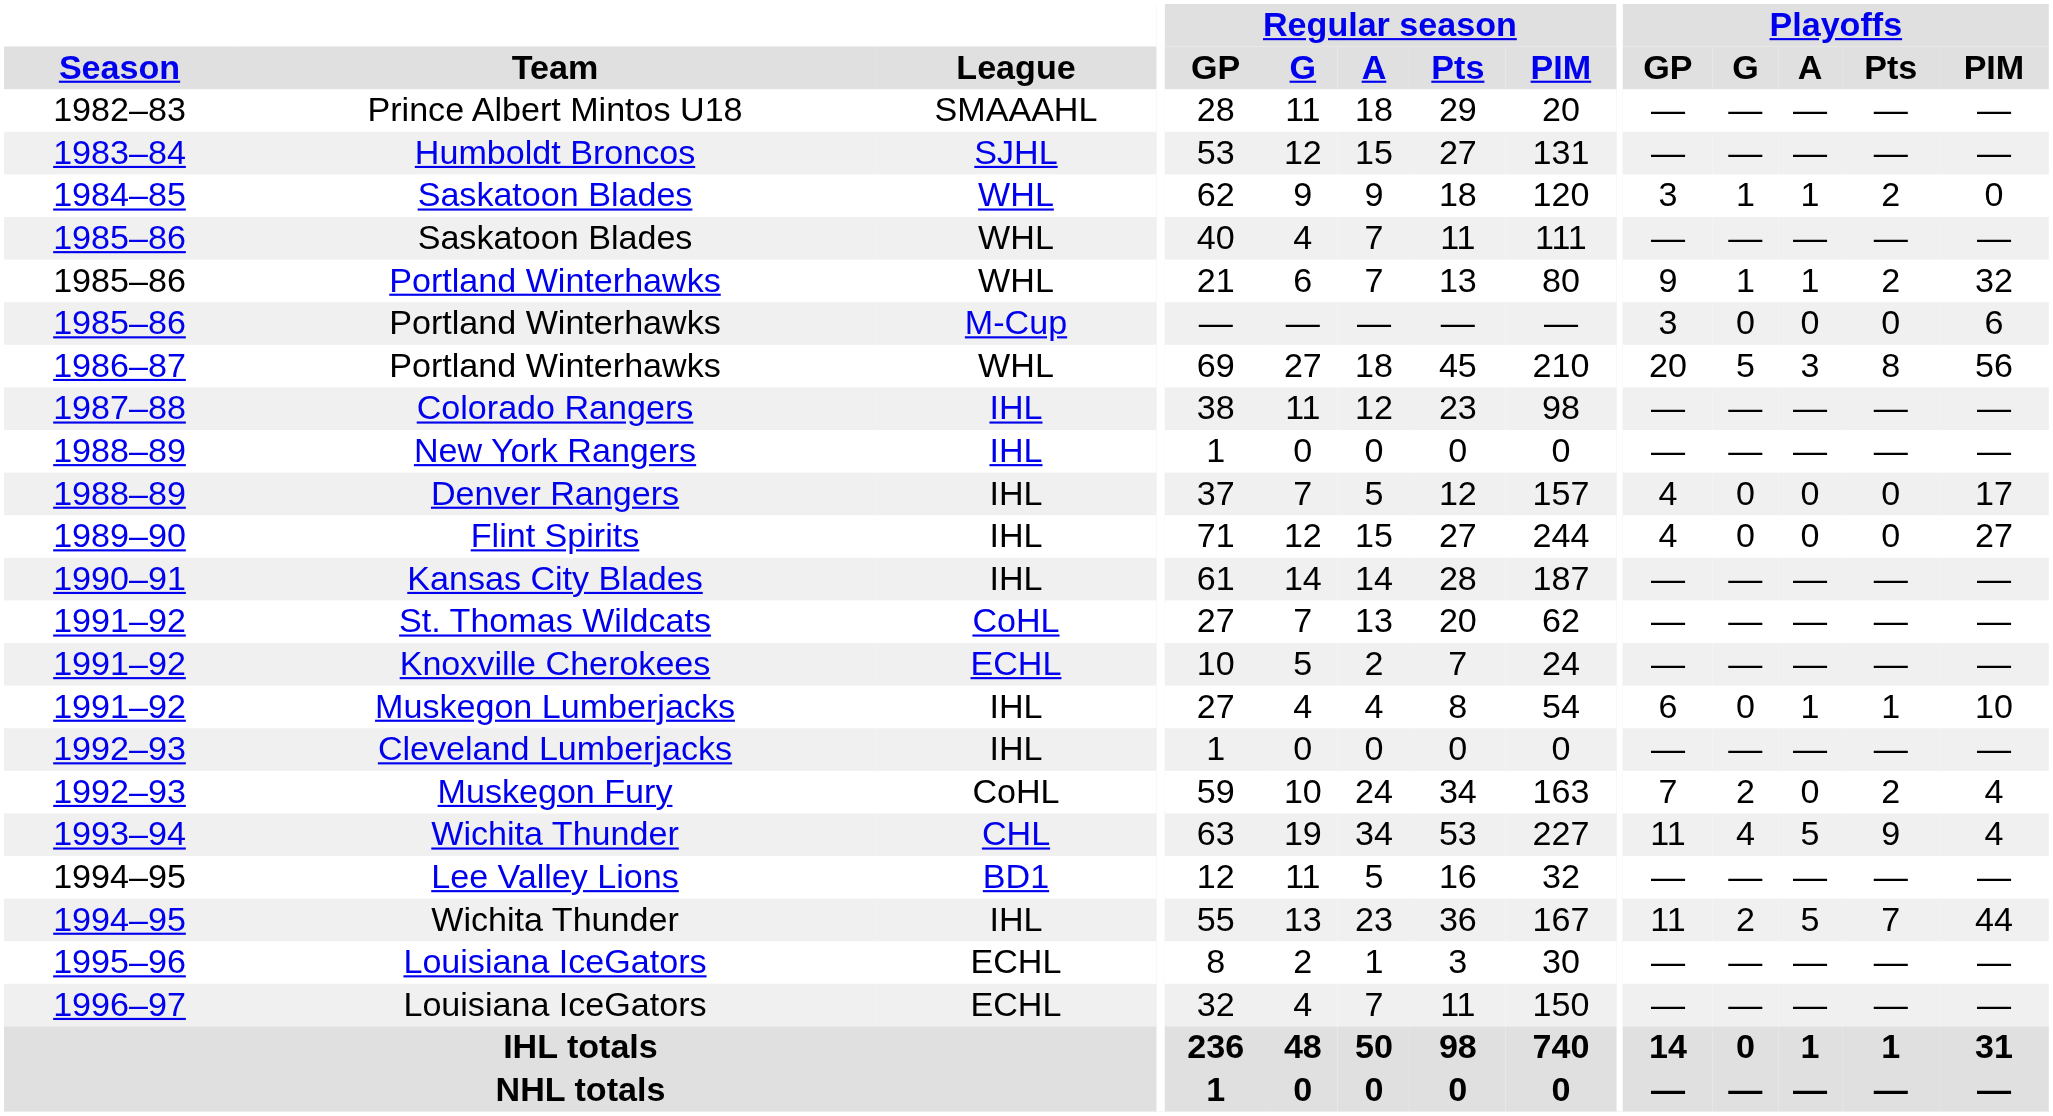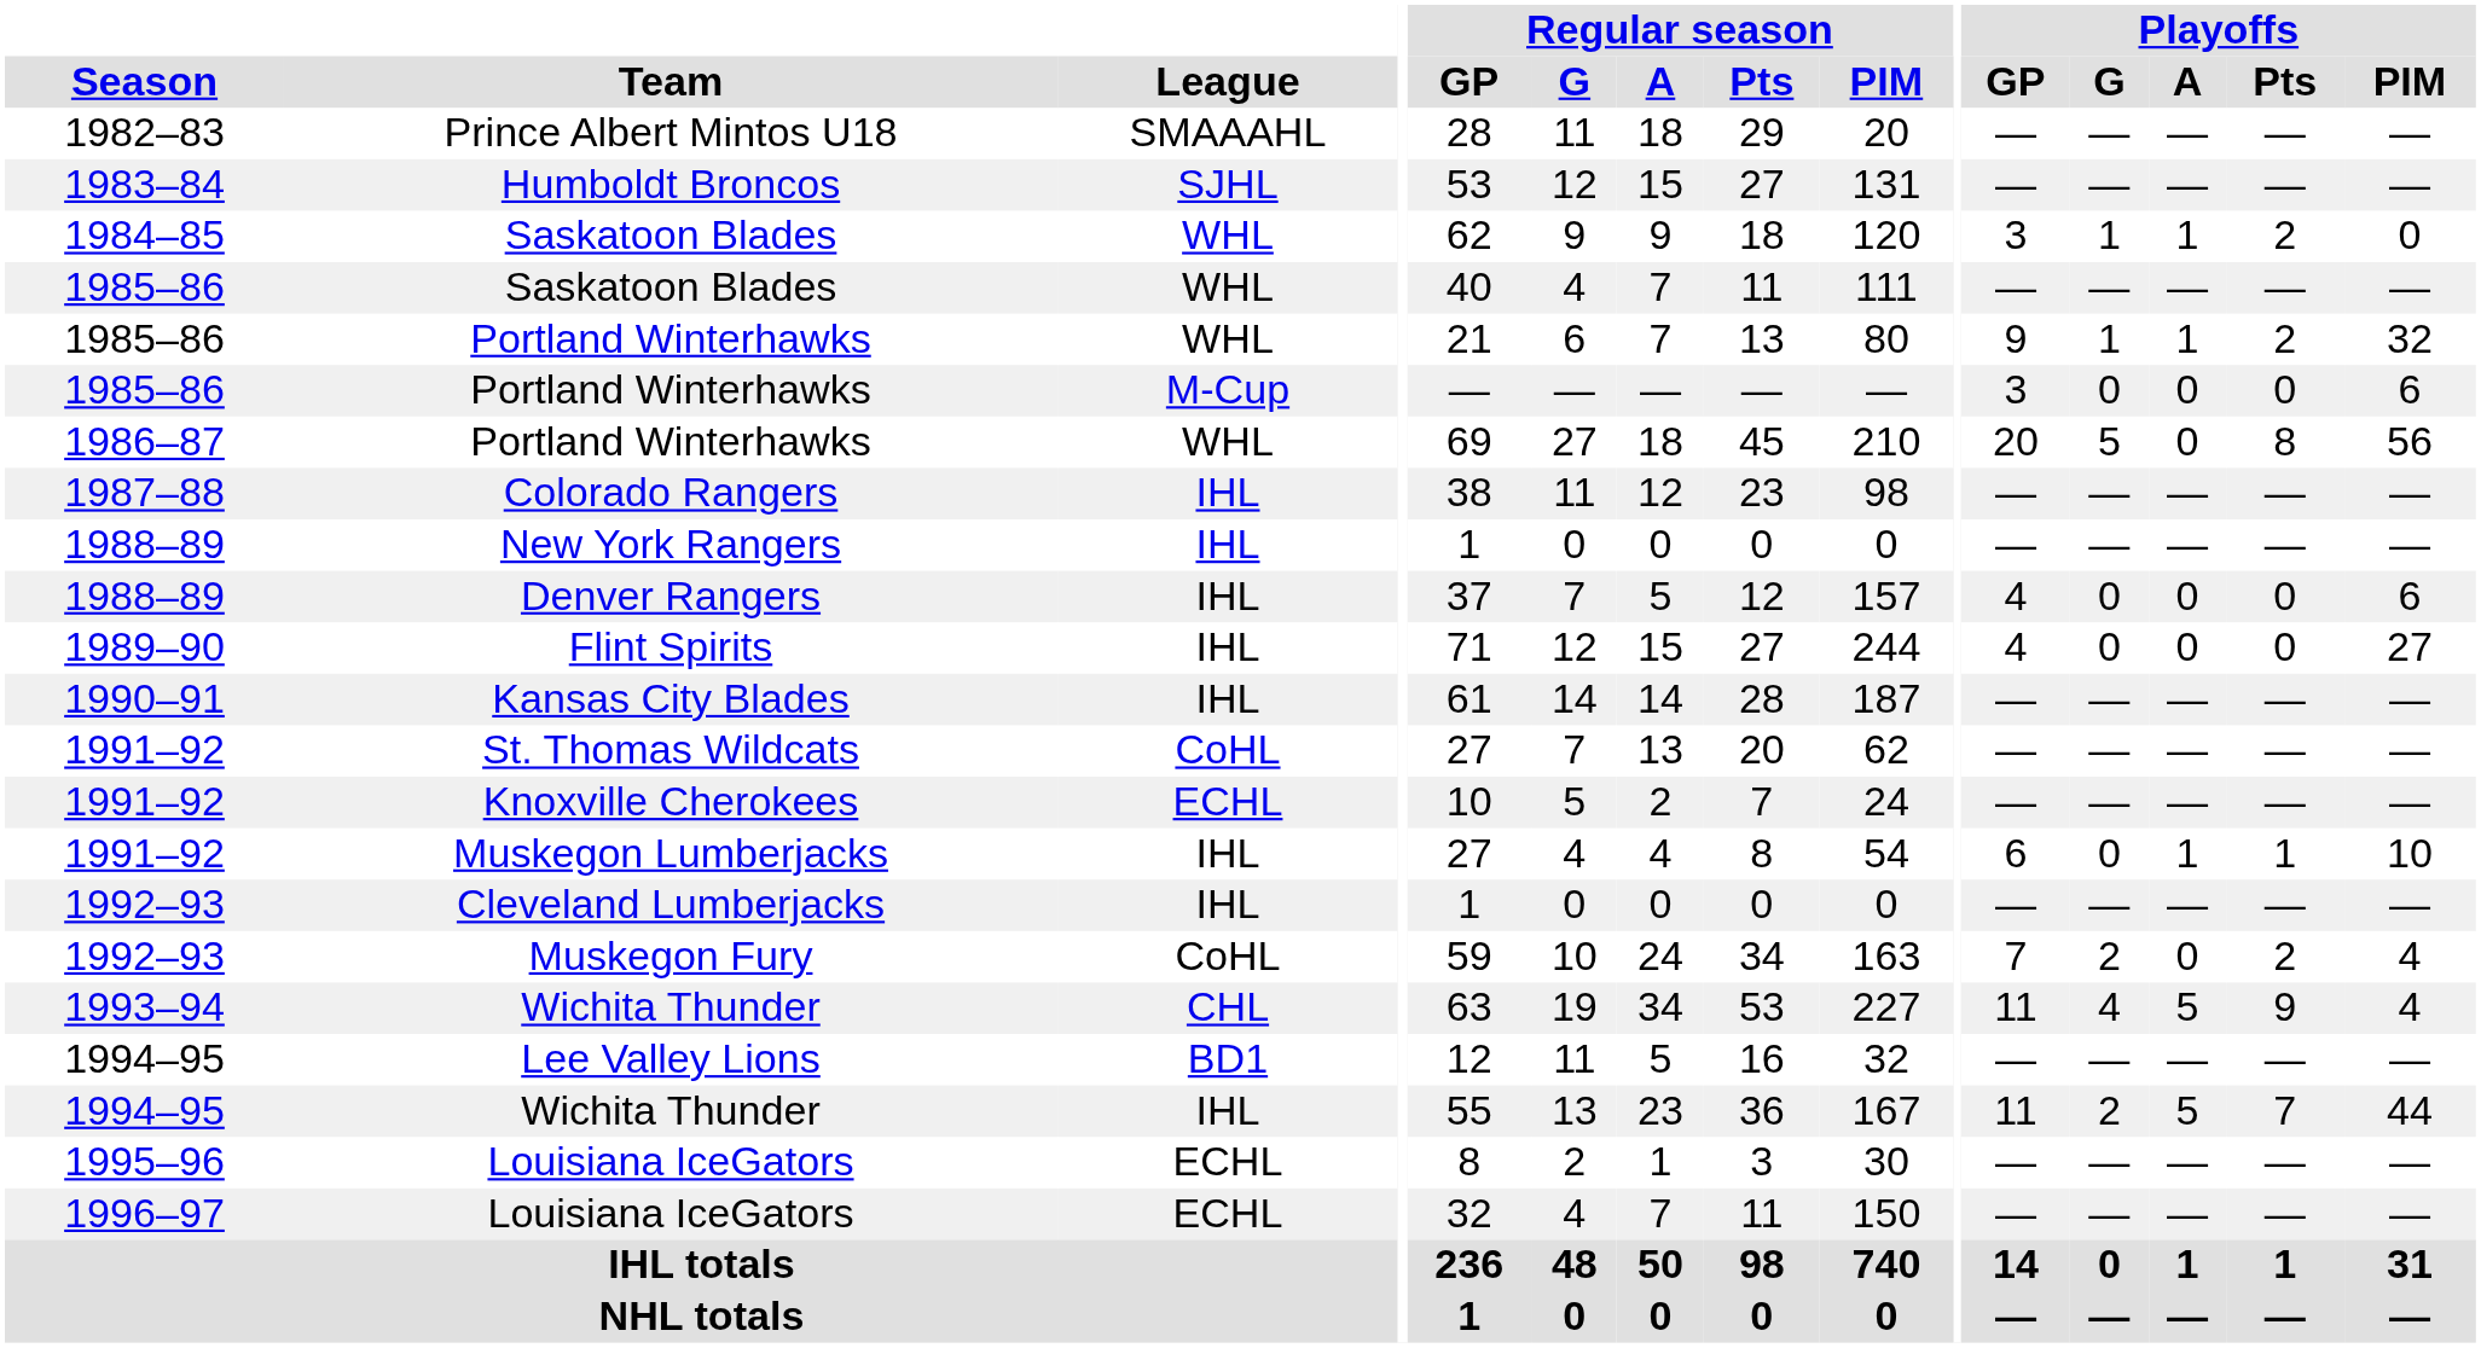 <table border="0" cellpadding="1" cellspacing="0" style="text-align:center; width:60em">
 <tr bgcolor="#e0e0e0">
 <th colspan="3" bgcolor="#ffffff"></th>
 <th rowspan="100" bgcolor="#ffffff"></th>
 <th colspan="5"><a href='#'>Regular season</a></th>
 <th rowspan="100" bgcolor="#ffffff"></th>
 <th colspan="5"><a href='#'>Playoffs</a></th>
 </tr>
 <tr bgcolor="#e0e0e0">
 <th><a href='#'>Season</a></th>
 <th>Team</th>
 <th>League</th>
 <th>GP</th>
 <th><a href='#'>G</a></th>
 <th><a href='#'>A</a></th>
 <th><a href='#'>Pts</a></th>
 <th><a href='#'>PIM</a></th>
 <th>GP</th>
 <th>G</th>
 <th>A</th>
 <th>Pts</th>
 <th>PIM</th>
 </tr>
 <tr>
 <td>1982–83</td>
 <td>Prince Albert Mintos U18</td>
 <td>SMAAAHL</td>
 <td>28</td>
 <td>11</td>
 <td>18</td>
 <td>29</td>
 <td>20</td>
 <td>—</td>
 <td>—</td>
 <td>—</td>
 <td>—</td>
 <td>—</td>
 </tr>
 <tr bgcolor="#f0f0f0">
 <td><a href='#'>1983–84</a></td>
 <td><a href='#'>Humboldt Broncos</a></td>
 <td><a href='#'>SJHL</a></td>
 <td>53</td>
 <td>12</td>
 <td>15</td>
 <td>27</td>
 <td>131</td>
 <td>—</td>
 <td>—</td>
 <td>—</td>
 <td>—</td>
 <td>—</td>
 </tr>
 <tr>
 <td><a href='#'>1984–85</a></td>
 <td><a href='#'>Saskatoon Blades</a></td>
 <td><a href='#'>WHL</a></td>
 <td>62</td>
 <td>9</td>
 <td>9</td>
 <td>18</td>
 <td>120</td>
 <td>3</td>
 <td>1</td>
 <td>1</td>
 <td>2</td>
 <td>0</td>
 </tr>
 <tr bgcolor="#f0f0f0">
 <td><a href='#'>1985–86</a></td>
 <td>Saskatoon Blades</td>
 <td>WHL</td>
 <td>40</td>
 <td>4</td>
 <td>7</td>
 <td>11</td>
 <td>111</td>
 <td>—</td>
 <td>—</td>
 <td>—</td>
 <td>—</td>
 <td>—</td>
 </tr>
 <tr>
 <td>1985–86</td>
 <td><a href='#'>Portland Winterhawks</a></td>
 <td>WHL</td>
 <td>21</td>
 <td>6</td>
 <td>7</td>
 <td>13</td>
 <td>80</td>
 <td>9</td>
 <td>1</td>
 <td>1</td>
 <td>2</td>
 <td>32</td>
 </tr>
 <tr bgcolor="#f0f0f0">
 <td><a href='#'>1985–86</a></td>
 <td>Portland Winterhawks</td>
 <td><a href='#'>M-Cup</a></td>
 <td>—</td>
 <td>—</td>
 <td>—</td>
 <td>—</td>
 <td>—</td>
 <td>3</td>
 <td>0</td>
 <td>0</td>
 <td>0</td>
 <td>6</td>
 </tr>
 <tr>
 <td><a href='#'>1986–87</a></td>
 <td>Portland Winterhawks</td>
 <td>WHL</td>
 <td>69</td>
 <td>27</td>
 <td>18</td>
 <td>45</td>
 <td>210</td>
 <td>20</td>
 <td>5</td>
-<td>3</td>
+<td>0</td>
 <td>8</td>
 <td>56</td>
 </tr>
 <tr bgcolor="#f0f0f0">
 <td><a href='#'>1987–88</a></td>
 <td><a href='#'>Colorado Rangers</a></td>
 <td><a href='#'>IHL</a></td>
 <td>38</td>
 <td>11</td>
 <td>12</td>
 <td>23</td>
 <td>98</td>
 <td>—</td>
 <td>—</td>
 <td>—</td>
 <td>—</td>
 <td>—</td>
 </tr>
 <tr>
 <td><a href='#'>1988–89</a></td>
 <td><a href='#'>New York Rangers</a></td>
 <td><a href='#'>IHL</a></td>
 <td>1</td>
 <td>0</td>
 <td>0</td>
 <td>0</td>
 <td>0</td>
 <td>—</td>
 <td>—</td>
 <td>—</td>
 <td>—</td>
 <td>—</td>
 </tr>
 <tr bgcolor="#f0f0f0">
 <td><a href='#'>1988–89</a></td>
 <td><a href='#'>Denver Rangers</a></td>
 <td>IHL</td>
 <td>37</td>
 <td>7</td>
 <td>5</td>
 <td>12</td>
 <td>157</td>
 <td>4</td>
 <td>0</td>
 <td>0</td>
 <td>0</td>
-<td>17</td>
+<td>6</td>
 </tr>
 <tr>
 <td><a href='#'>1989–90</a></td>
 <td><a href='#'>Flint Spirits</a></td>
 <td>IHL</td>
 <td>71</td>
 <td>12</td>
 <td>15</td>
 <td>27</td>
 <td>244</td>
 <td>4</td>
 <td>0</td>
 <td>0</td>
 <td>0</td>
 <td>27</td>
 </tr>
 <tr bgcolor="#f0f0f0">
 <td><a href='#'>1990–91</a></td>
 <td><a href='#'>Kansas City Blades</a></td>
 <td>IHL</td>
 <td>61</td>
 <td>14</td>
 <td>14</td>
 <td>28</td>
 <td>187</td>
 <td>—</td>
 <td>—</td>
 <td>—</td>
 <td>—</td>
 <td>—</td>
 </tr>
 <tr>
 <td><a href='#'>1991–92</a></td>
 <td><a href='#'>St. Thomas Wildcats</a></td>
 <td><a href='#'>CoHL</a></td>
 <td>27</td>
 <td>7</td>
 <td>13</td>
 <td>20</td>
 <td>62</td>
 <td>—</td>
 <td>—</td>
 <td>—</td>
 <td>—</td>
 <td>—</td>
 </tr>
 <tr bgcolor="#f0f0f0">
 <td><a href='#'>1991–92</a></td>
 <td><a href='#'>Knoxville Cherokees</a></td>
 <td><a href='#'>ECHL</a></td>
 <td>10</td>
 <td>5</td>
 <td>2</td>
 <td>7</td>
 <td>24</td>
 <td>—</td>
 <td>—</td>
 <td>—</td>
 <td>—</td>
 <td>—</td>
 </tr>
 <tr>
 <td><a href='#'>1991–92</a></td>
 <td><a href='#'>Muskegon Lumberjacks</a></td>
 <td>IHL</td>
 <td>27</td>
 <td>4</td>
 <td>4</td>
 <td>8</td>
 <td>54</td>
 <td>6</td>
 <td>0</td>
 <td>1</td>
 <td>1</td>
 <td>10</td>
 </tr>
 <tr bgcolor="#f0f0f0">
 <td><a href='#'>1992–93</a></td>
 <td><a href='#'>Cleveland Lumberjacks</a></td>
 <td>IHL</td>
 <td>1</td>
 <td>0</td>
 <td>0</td>
 <td>0</td>
 <td>0</td>
 <td>—</td>
 <td>—</td>
 <td>—</td>
 <td>—</td>
 <td>—</td>
 </tr>
 <tr>
 <td><a href='#'>1992–93</a></td>
 <td><a href='#'>Muskegon Fury</a></td>
 <td>CoHL</td>
 <td>59</td>
 <td>10</td>
 <td>24</td>
 <td>34</td>
 <td>163</td>
 <td>7</td>
 <td>2</td>
 <td>0</td>
 <td>2</td>
 <td>4</td>
 </tr>
 <tr bgcolor="#f0f0f0">
 <td><a href='#'>1993–94</a></td>
 <td><a href='#'>Wichita Thunder</a></td>
 <td><a href='#'>CHL</a></td>
 <td>63</td>
 <td>19</td>
 <td>34</td>
 <td>53</td>
 <td>227</td>
 <td>11</td>
 <td>4</td>
 <td>5</td>
 <td>9</td>
 <td>4</td>
 </tr>
 <tr>
 <td>1994–95</td>
 <td><a href='#'>Lee Valley Lions</a></td>
 <td><a href='#'>BD1</a></td>
 <td>12</td>
 <td>11</td>
 <td>5</td>
 <td>16</td>
 <td>32</td>
 <td>—</td>
 <td>—</td>
 <td>—</td>
 <td>—</td>
 <td>—</td>
 </tr>
 <tr bgcolor="#f0f0f0">
 <td><a href='#'>1994–95</a></td>
 <td>Wichita Thunder</td>
 <td>IHL</td>
 <td>55</td>
 <td>13</td>
 <td>23</td>
 <td>36</td>
 <td>167</td>
 <td>11</td>
 <td>2</td>
 <td>5</td>
 <td>7</td>
 <td>44</td>
 </tr>
 <tr>
 <td><a href='#'>1995–96</a></td>
 <td><a href='#'>Louisiana IceGators</a></td>
 <td>ECHL</td>
 <td>8</td>
 <td>2</td>
 <td>1</td>
 <td>3</td>
 <td>30</td>
 <td>—</td>
 <td>—</td>
 <td>—</td>
 <td>—</td>
 <td>—</td>
 </tr>
 <tr bgcolor="#f0f0f0">
 <td><a href='#'>1996–97</a></td>
 <td>Louisiana IceGators</td>
 <td>ECHL</td>
 <td>32</td>
 <td>4</td>
 <td>7</td>
 <td>11</td>
 <td>150</td>
 <td>—</td>
 <td>—</td>
 <td>—</td>
 <td>—</td>
 <td>—</td>
 </tr>
 <tr bgcolor="#e0e0e0">
 <th colspan="3">IHL totals</th>
 <th>236</th>
 <th>48</th>
 <th>50</th>
 <th>98</th>
 <th>740</th>
 <th>14</th>
 <th>0</th>
 <th>1</th>
 <th>1</th>
 <th>31</th>
 </tr>
 <tr bgcolor="#e0e0e0">
 <th colspan="3">NHL totals</th>
 <th>1</th>
 <th>0</th>
 <th>0</th>
 <th>0</th>
 <th>0</th>
 <th>—</th>
 <th>—</th>
 <th>—</th>
 <th>—</th>
 <th>—</th>
 </tr>
 </table>
